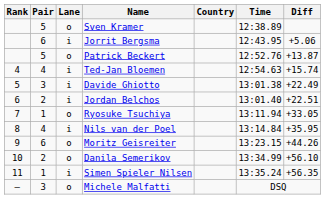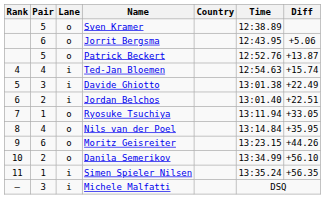 <table class="wikitable sortable" style="text-align:center">
 <tr>
 <th>Rank</th>
 <th>Pair</th>
 <th>Lane</th>
 <th>Name</th>
 <th>Country</th>
 <th>Time</th>
 <th>Diff</th>
 </tr>
 <tr>
 <td></td>
 <td>5</td>
 <td>o</td>
 <td align=left><a href='#'>Sven Kramer</a></td>
 <td align=left></td>
 <td>12:38.89</td>
 <td></td>
 </tr>
 <tr>
 <td></td>
 <td>6</td>
-<td>i</td>
+<td>o</td>
 <td align=left><a href='#'>Jorrit Bergsma</a></td>
 <td align=left></td>
 <td>12:43.95</td>
 <td>+5.06</td>
 </tr>
 <tr>
 <td></td>
 <td>5</td>
 <td>o</td>
 <td align=left><a href='#'>Patrick Beckert</a></td>
 <td align=left></td>
 <td>12:52.76</td>
 <td>+13.87</td>
 </tr>
 <tr>
 <td>4</td>
 <td>4</td>
 <td>i</td>
 <td align=left><a href='#'>Ted-Jan Bloemen</a></td>
 <td align=left></td>
 <td>12:54.63</td>
 <td>+15.74</td>
 </tr>
 <tr>
 <td>5</td>
 <td>3</td>
 <td>i</td>
 <td align=left><a href='#'>Davide Ghiotto</a></td>
 <td align=left></td>
 <td>13:01.38</td>
 <td>+22.49</td>
 </tr>
 <tr>
 <td>6</td>
 <td>2</td>
 <td>i</td>
 <td align=left><a href='#'>Jordan Belchos</a></td>
 <td align=left></td>
 <td>13:01.40</td>
 <td>+22.51</td>
 </tr>
 <tr>
 <td>7</td>
 <td>1</td>
 <td>o</td>
 <td align=left><a href='#'>Ryosuke Tsuchiya</a></td>
 <td align=left></td>
 <td>13:11.94</td>
 <td>+33.05</td>
 </tr>
 <tr>
 <td>8</td>
 <td>4</td>
-<td>i</td>
+<td>o</td>
 <td align=left><a href='#'>Nils van der Poel</a></td>
 <td align=left></td>
 <td>13:14.84</td>
 <td>+35.95</td>
 </tr>
 <tr>
 <td>9</td>
 <td>6</td>
 <td>o</td>
 <td align=left><a href='#'>Moritz Geisreiter</a></td>
 <td align=left></td>
 <td>13:23.15</td>
 <td>+44.26</td>
 </tr>
 <tr>
 <td>10</td>
 <td>2</td>
 <td>o</td>
 <td align=left><a href='#'>Danila Semerikov</a></td>
 <td align=left></td>
 <td>13:34.99</td>
 <td>+56.10</td>
 </tr>
 <tr>
 <td>11</td>
 <td>1</td>
 <td>i</td>
 <td align=left><a href='#'>Simen Spieler Nilsen</a></td>
 <td align=left></td>
 <td>13:35.24</td>
 <td>+56.35</td>
 </tr>
 <tr>
 <td>—</td>
 <td>3</td>
-<td>o</td>
+<td>i</td>
 <td align=left><a href='#'>Michele Malfatti</a></td>
 <td align=left></td>
 <td colspan=2>DSQ</td>
 </tr>
 </table>
